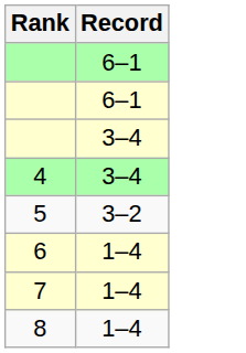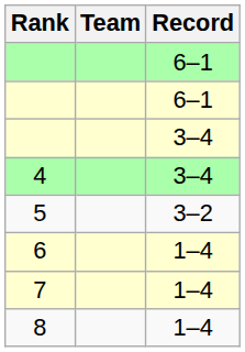 <table class="wikitable">
 <tr>
 <th>Rank</th>
+<th>Team</th>
 <th>Record</th>
 </tr>
 <tr bgcolor="#aaffaa">
 <td align=center></td>
+<td></td>
 <td align=center>6–1</td>
 </tr>
 <tr bgcolor="#ffffd0">
 <td align=center></td>
+<td></td>
 <td align=center>6–1</td>
 </tr>
 <tr bgcolor="#ffffd0">
 <td align=center></td>
+<td></td>
 <td align=center>3–4</td>
 </tr>
 <tr bgcolor="#aaffaa">
 <td align=center>4</td>
+<td></td>
 <td align=center>3–4</td>
 </tr>
 <tr>
 <td align=center>5</td>
+<td></td>
 <td align=center>3–2</td>
 </tr>
 <tr bgcolor="#ffffd0">
 <td align=center>6</td>
+<td></td>
 <td align=center>1–4</td>
 </tr>
 <tr bgcolor="#ffffd0">
 <td align=center>7</td>
+<td></td>
 <td align=center>1–4</td>
 </tr>
 <tr>
 <td align=center>8</td>
+<td></td>
 <td align=center>1–4</td>
 </tr>
 </table>
